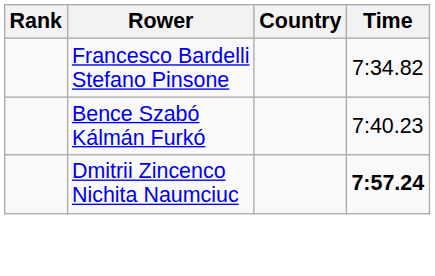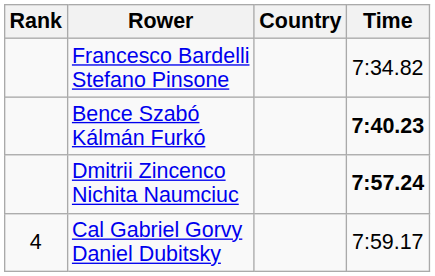 <table class="wikitable" style="text-align:center">
 <tr>
 <th>Rank</th>
 <th>Rower</th>
 <th>Country</th>
 <th>Time</th>
 </tr>
 <tr>
 <td></td>
 <td align="left"><a href='#'>Francesco Bardelli</a><br><a href='#'>Stefano Pinsone</a></td>
 <td align="left"></td>
 <td>7:34.82</td>
 </tr>
 <tr>
 <td></td>
 <td align="left"><a href='#'>Bence Szabó</a><br><a href='#'>Kálmán Furkó</a></td>
 <td align="left"></td>
-<td>7:40.23</td>
+<td><strong>7:40.23</strong></td>
 </tr>
 <tr>
 <td></td>
 <td align="left"><a href='#'>Dmitrii Zincenco</a><br><a href='#'>Nichita Naumciuc</a></td>
 <td align="left"></td>
 <td><strong>7:57.24</strong></td>
 </tr>
+<tr>
+<td>4</td>
+<td align="left"><a href='#'>Cal Gabriel Gorvy</a><br><a href='#'>Daniel Dubitsky</a></td>
+<td align="left"></td>
+<td>7:59.17</td>
+</tr>
 </table>
